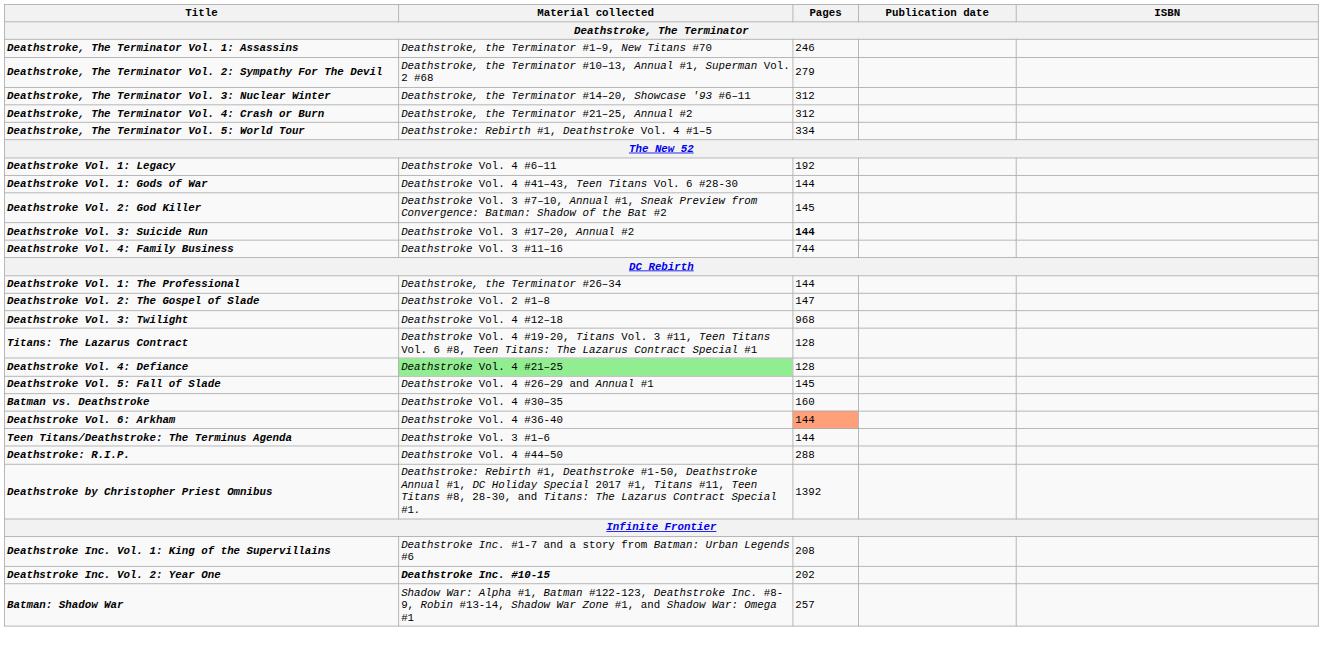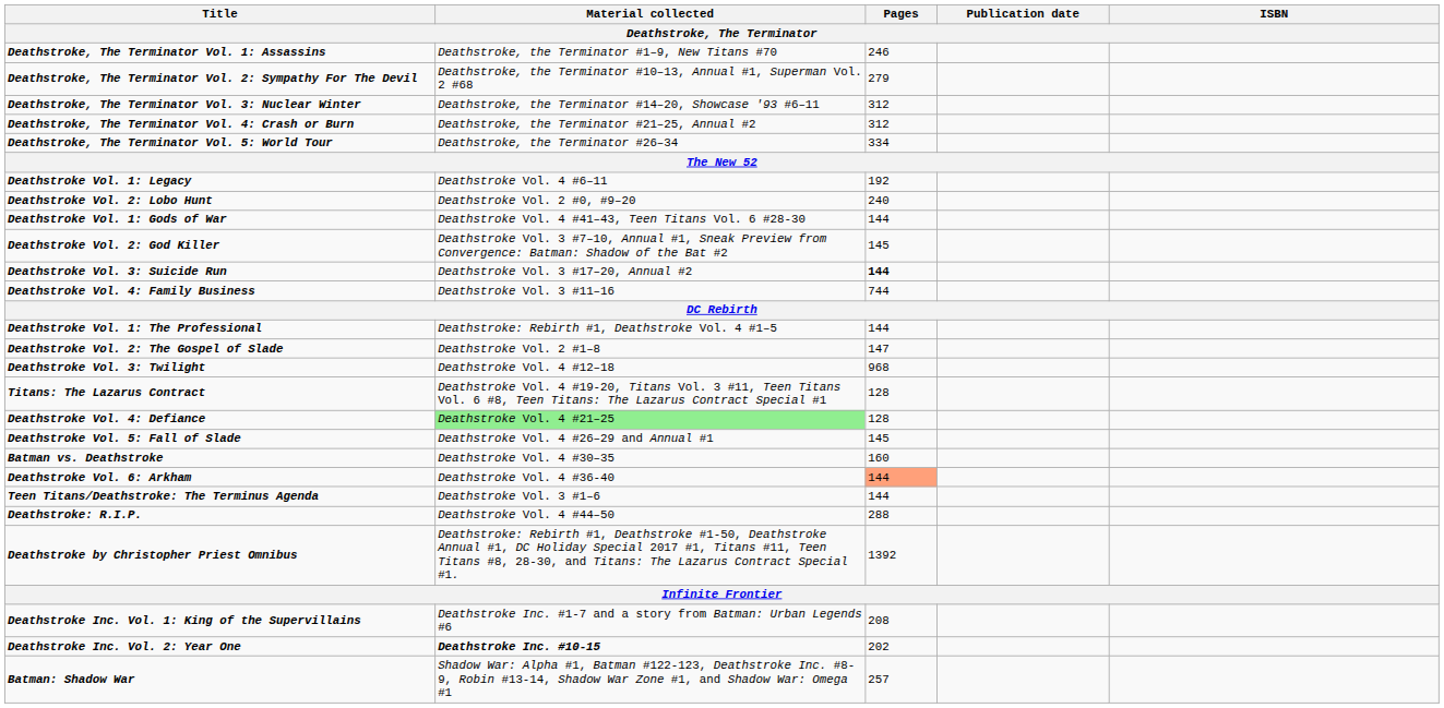 <table class="wikitable" width="100%">
 <tr>
 <th style="width:30%;">Title</th>
 <th style="width:30%;">Material collected</th>
 <th style="width:5%;">Pages</th>
 <th style="width:12%;">Publication date</th>
 <th>ISBN</th>
 </tr>
 <tr>
 <th colspan="5"><em>Deathstroke, The Terminator</em></th>
 </tr>
 <tr>
 <td><strong><em>Deathstroke, The Terminator Vol. 1: Assassins</em></strong></td>
 <td><em>Deathstroke, the Terminator</em> #1–9, <em>New Titans</em> #70</td>
 <td>246</td>
 <td></td>
 <td></td>
 </tr>
 <tr>
 <td><strong><em>Deathstroke, The Terminator Vol. 2: Sympathy For The Devil</em></strong></td>
 <td><em>Deathstroke, the Terminator</em> #10–13, <em>Annual</em> #1, <em>Superman</em> Vol. 2 #68</td>
 <td>279</td>
 <td></td>
 <td></td>
 </tr>
 <tr>
 <td><strong><em>Deathstroke, The Terminator Vol. 3: Nuclear Winter</em></strong></td>
 <td><em>Deathstroke, the Terminator</em> #14–20, <em>Showcase '93</em> #6–11</td>
 <td>312</td>
 <td></td>
 <td></td>
 </tr>
 <tr>
 <td><strong><em>Deathstroke, The Terminator Vol. 4: Crash or Burn</em></strong></td>
 <td><em>Deathstroke, the Terminator</em> #21–25, <em>Annual</em> #2</td>
 <td>312</td>
 <td></td>
 <td></td>
 </tr>
 <tr>
 <td><strong><em>Deathstroke, The Terminator Vol. 5: World Tour</em></strong></td>
-<td><em>Deathstroke: Rebirth</em> #1, <em>Deathstroke</em> Vol. 4 #1–5</td>
+<td><em>Deathstroke, the Terminator</em> #26–34</td>
 <td>334</td>
 <td></td>
 <td></td>
 </tr>
 <tr>
 <th colspan="5"><em><a href='#'>The New 52</a></em></th>
 </tr>
 <tr>
 <td><strong><em>Deathstroke Vol. 1: Legacy</em></strong></td>
 <td><em>Deathstroke</em> Vol. 4 #6–11</td>
 <td>192</td>
+<td></td>
+<td></td>
+</tr>
+<tr>
+<td><strong><em>Deathstroke Vol. 2: Lobo Hunt</em></strong></td>
+<td><em>Deathstroke</em> Vol. 2 #0, #9–20</td>
+<td>240</td>
 <td></td>
 <td></td>
 </tr>
 <tr>
 <td><strong><em>Deathstroke Vol. 1: Gods of War</em></strong></td>
 <td><em>Deathstroke</em> Vol. 4 #41–43, <em>Teen Titans</em> Vol. 6 #28-30</td>
 <td>144</td>
 <td></td>
 <td></td>
 </tr>
 <tr>
 <td><strong><em>Deathstroke Vol. 2: God Killer</em></strong></td>
 <td><em>Deathstroke</em> Vol. 3 #7–10, <em>Annual</em> #1, <em>Sneak Preview from Convergence: Batman: Shadow of the Bat</em> #2</td>
 <td>145</td>
 <td></td>
 <td></td>
 </tr>
 <tr>
 <td><strong><em>Deathstroke Vol. 3: Suicide Run</em></strong></td>
 <td><em>Deathstroke</em> Vol. 3 #17–20, <em>Annual</em> #2</td>
 <td><strong>144</strong></td>
 <td></td>
 <td></td>
 </tr>
 <tr>
 <td><strong><em>Deathstroke Vol. 4: Family Business</em></strong></td>
 <td><em>Deathstroke</em> Vol. 3 #11–16</td>
 <td>744</td>
 <td></td>
 <td></td>
 </tr>
 <tr>
 <th colspan="5"><em><a href='#'>DC Rebirth</a></em></th>
 </tr>
 <tr>
 <td><strong><em>Deathstroke Vol. 1: The Professional</em></strong></td>
-<td><em>Deathstroke, the Terminator</em> #26–34</td>
+<td><em>Deathstroke: Rebirth</em> #1, <em>Deathstroke</em> Vol. 4 #1–5</td>
 <td>144</td>
 <td></td>
 <td></td>
 </tr>
 <tr>
 <td><strong><em>Deathstroke Vol. 2: The Gospel of Slade</em></strong></td>
 <td><em>Deathstroke</em> Vol. 2 #1–8</td>
 <td>147</td>
 <td></td>
 <td></td>
 </tr>
 <tr>
 <td><strong><em>Deathstroke Vol. 3: Twilight</em></strong></td>
 <td><em>Deathstroke</em> Vol. 4 #12–18</td>
 <td>968</td>
 <td></td>
 <td></td>
 </tr>
 <tr>
 <td><strong><em>Titans: The Lazarus Contract</em></strong></td>
 <td><em>Deathstroke</em> Vol. 4 #19-20, <em>Titans</em> Vol. 3 #11, <em>Teen Titans</em> Vol. 6 #8, <em>Teen Titans: The Lazarus Contract Special</em> #1</td>
 <td>128</td>
 <td></td>
 <td></td>
 </tr>
 <tr>
 <td><strong><em>Deathstroke Vol. 4: Defiance</em></strong></td>
 <td style="background: lightgreen;"><em>Deathstroke</em> Vol. 4 #21–25</td>
 <td>128</td>
 <td></td>
 <td></td>
 </tr>
 <tr>
 <td><strong><em>Deathstroke Vol. 5: Fall of Slade</em></strong></td>
 <td><em>Deathstroke</em> Vol. 4 #26–29 and <em>Annual</em> #1</td>
 <td>145</td>
 <td></td>
 <td></td>
 </tr>
 <tr>
 <td><strong><em>Batman vs. Deathstroke</em></strong></td>
 <td><em>Deathstroke</em> Vol. 4 #30–35</td>
 <td>160</td>
 <td></td>
 <td></td>
 </tr>
 <tr>
 <td><strong><em>Deathstroke Vol. 6: Arkham</em></strong></td>
 <td><em>Deathstroke</em> Vol. 4 #36-40</td>
 <td style="background: lightsalmon;">144</td>
 <td></td>
 <td></td>
 </tr>
 <tr>
 <td><strong><em>Teen Titans/Deathstroke: The Terminus Agenda</em></strong></td>
 <td><em>Deathstroke</em> Vol. 3 #1–6</td>
 <td>144</td>
 <td></td>
 <td></td>
 </tr>
 <tr>
 <td><strong><em>Deathstroke: R.I.P.</em></strong></td>
 <td><em>Deathstroke</em> Vol. 4 #44–50</td>
 <td>288</td>
 <td></td>
 <td></td>
 </tr>
 <tr>
 <td><strong><em>Deathstroke by Christopher Priest Omnibus</em></strong></td>
 <td><em>Deathstroke: Rebirth</em> #1, <em>Deathstroke</em> #1-50, <em>Deathstroke Annual</em> #1, <em>DC Holiday Special</em> 2017 #1, <em>Titans</em> #11, <em>Teen Titans</em> #8, 28-30, and <em>Titans: The Lazarus Contract Special</em> #1<em>.</em></td>
 <td>1392</td>
 <td></td>
 <td></td>
 </tr>
 <tr>
 <th colspan="5"><em><a href='#'>Infinite Frontier</a></em></th>
 </tr>
 <tr>
 <td><strong><em>Deathstroke Inc. Vol. 1: King of the Supervillains</em></strong></td>
 <td><em>Deathstroke Inc.</em> #1-7 and a story from <em>Batman: Urban Legends</em> #6</td>
 <td>208</td>
 <td></td>
 <td></td>
 </tr>
 <tr>
 <td><strong><em>Deathstroke Inc. Vol. 2: Year One</em></strong></td>
 <td><strong><em>Deathstroke Inc. #10-15</em></strong></td>
 <td>202</td>
 <td></td>
 <td></td>
 </tr>
 <tr>
 <td><strong><em>Batman: Shadow War</em></strong></td>
 <td><em>Shadow War: Alpha</em> #1, <em>Batman</em> #122-123, <em>Deathstroke Inc.</em> #8-9, <em>Robin</em> #13-14, <em>Shadow War Zone</em> #1, and <em>Shadow War: Omega</em> #1</td>
 <td>257</td>
 <td></td>
 <td></td>
 </tr>
 </table>
